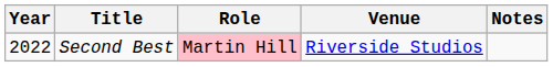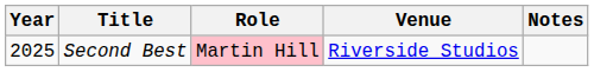 <table class="wikitable sortable">
 <tr>
 <th>Year</th>
 <th>Title</th>
 <th>Role</th>
 <th>Venue</th>
 <th class="unsortable">Notes</th>
 </tr>
 <tr>
-<td>2022</td>
+<td>2025</td>
 <td><em>Second Best</em></td>
 <td style="background: pink;">Martin Hill</td>
 <td><a href='#'>Riverside Studios</a></td>
 <td style="text-align: center;"></td>
 </tr>
 </table>
